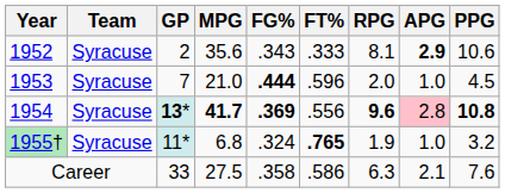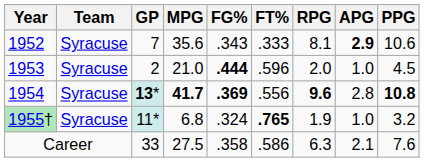 <table class="wikitable sortable" style="font-size:95%; text-align:right;">
 <tr>
 <th>Year</th>
 <th>Team</th>
 <th>GP</th>
 <th>MPG</th>
 <th>FG%</th>
 <th>FT%</th>
 <th>RPG</th>
 <th>APG</th>
 <th>PPG</th>
 </tr>
 <tr>
 <td style="text-align:left;"><a href='#'>1952</a></td>
 <td style="text-align:left;"><a href='#'>Syracuse</a></td>
-<td>2</td>
+<td>7</td>
 <td>35.6</td>
 <td>.343</td>
 <td>.333</td>
 <td>8.1</td>
 <td><strong>2.9</strong></td>
 <td>10.6</td>
 </tr>
 <tr>
 <td style="text-align:left;"><a href='#'>1953</a></td>
 <td style="text-align:left;"><a href='#'>Syracuse</a></td>
-<td>7</td>
+<td>2</td>
 <td>21.0</td>
 <td><strong>.444</strong></td>
 <td>.596</td>
 <td>2.0</td>
 <td>1.0</td>
 <td>4.5</td>
 </tr>
 <tr>
 <td style="text-align:left;"><a href='#'>1954</a></td>
 <td style="text-align:left;"><a href='#'>Syracuse</a></td>
 <td style="background:#cfecec;"><strong>13</strong>*</td>
 <td><strong>41.7</strong></td>
 <td><strong>.369</strong></td>
 <td>.556</td>
 <td><strong>9.6</strong></td>
-<td style="background: pink;">2.8</td>
+<td>2.8</td>
 <td><strong>10.8</strong></td>
 </tr>
 <tr>
 <td style="text-align:left;background:#afe6ba;"><a href='#'>1955</a>†</td>
 <td style="text-align:left;"><a href='#'>Syracuse</a></td>
 <td style="background:#cfecec;">11*</td>
 <td>6.8</td>
 <td>.324</td>
 <td><strong>.765</strong></td>
 <td>1.9</td>
 <td>1.0</td>
 <td>3.2</td>
 </tr>
 <tr>
 <td colspan="2" style="text-align:center;">Career</td>
 <td>33</td>
 <td>27.5</td>
 <td>.358</td>
 <td>.586</td>
 <td>6.3</td>
 <td>2.1</td>
 <td>7.6</td>
 </tr>
 </table>
